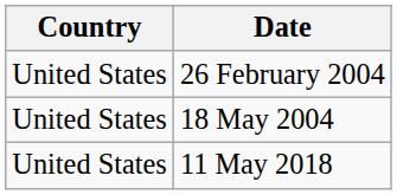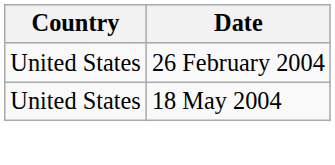 <table class="wikitable">
 <tr>
 <th>Country</th>
 <th>Date</th>
 </tr>
 <tr>
 <td>United States</td>
 <td>26 February 2004</td>
 </tr>
 <tr>
 <td>United States</td>
 <td>18 May 2004</td>
 </tr>
-<tr>
-<td>United States</td>
-<td>11 May 2018</td>
-</tr>
 </table>
